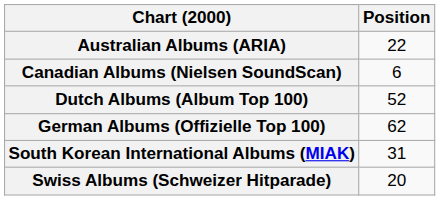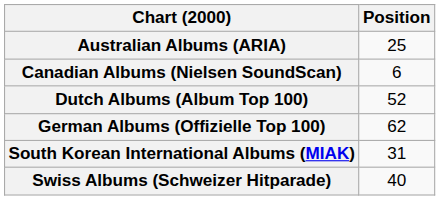 <table class="wikitable sortable plainrowheaders" style="text-align:center">
 <tr>
 <th scope="col">Chart (2000)</th>
 <th scope="col">Position</th>
 </tr>
 <tr>
 <th scope="row">Australian Albums (ARIA)</th>
-<td>22</td>
+<td>25</td>
 </tr>
 <tr>
 <th scope="row">Canadian Albums (Nielsen SoundScan)</th>
 <td>6</td>
 </tr>
 <tr>
 <th scope="row">Dutch Albums (Album Top 100)</th>
 <td>52</td>
 </tr>
 <tr>
 <th scope="row">German Albums (Offizielle Top 100)</th>
 <td>62</td>
 </tr>
 <tr>
 <th scope="row">South Korean International Albums (<a href='#'>MIAK</a>)</th>
 <td>31</td>
 </tr>
 <tr>
 <th scope="row">Swiss Albums (Schweizer Hitparade)</th>
-<td>20</td>
+<td>40</td>
 </tr>
 </table>
